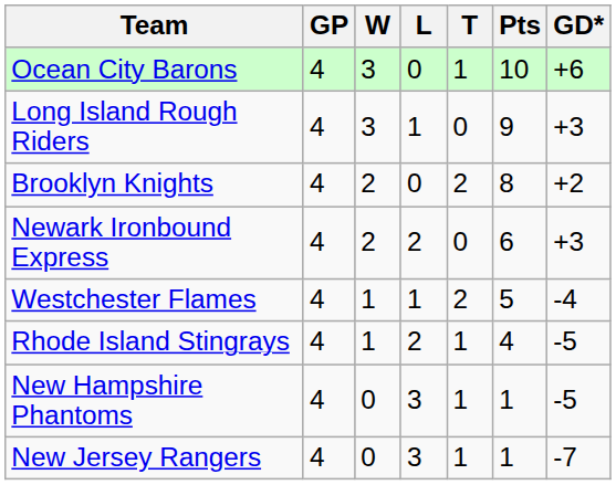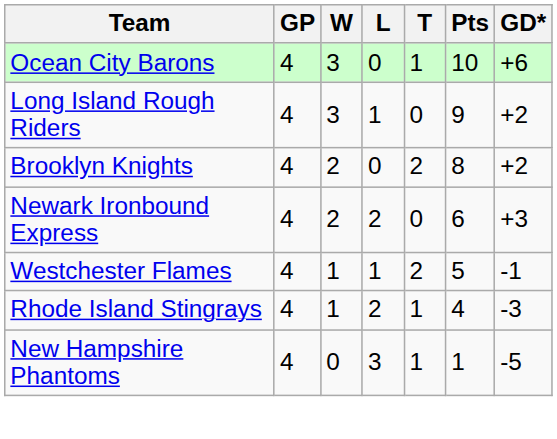 <table class="wikitable">
 <tr>
 <th width="170">Team</th>
 <th width="20">GP</th>
 <th width="20">W</th>
 <th width="20">L</th>
 <th width="20">T</th>
 <th width="20">Pts</th>
 <th width="25">GD*</th>
 </tr>
 <tr bgcolor=#ccffcc>
 <td><a href='#'>Ocean City Barons</a></td>
 <td>4</td>
 <td>3</td>
 <td>0</td>
 <td>1</td>
 <td>10</td>
 <td>+6</td>
 </tr>
 <tr>
 <td><a href='#'>Long Island Rough Riders</a></td>
 <td>4</td>
 <td>3</td>
 <td>1</td>
 <td>0</td>
 <td>9</td>
-<td>+3</td>
+<td>+2</td>
 </tr>
 <tr>
 <td><a href='#'>Brooklyn Knights</a></td>
 <td>4</td>
 <td>2</td>
 <td>0</td>
 <td>2</td>
 <td>8</td>
 <td>+2</td>
 </tr>
 <tr>
 <td><a href='#'>Newark Ironbound Express</a></td>
 <td>4</td>
 <td>2</td>
 <td>2</td>
 <td>0</td>
 <td>6</td>
 <td>+3</td>
 </tr>
 <tr>
 <td><a href='#'>Westchester Flames</a></td>
 <td>4</td>
 <td>1</td>
 <td>1</td>
 <td>2</td>
 <td>5</td>
-<td>-4</td>
+<td>-1</td>
 </tr>
 <tr>
 <td><a href='#'>Rhode Island Stingrays</a></td>
 <td>4</td>
 <td>1</td>
 <td>2</td>
 <td>1</td>
 <td>4</td>
-<td>-5</td>
+<td>-3</td>
 </tr>
 <tr>
 <td><a href='#'>New Hampshire Phantoms</a></td>
 <td>4</td>
 <td>0</td>
 <td>3</td>
 <td>1</td>
 <td>1</td>
 <td>-5</td>
 </tr>
-<tr>
-<td><a href='#'>New Jersey Rangers</a></td>
-<td>4</td>
-<td>0</td>
-<td>3</td>
-<td>1</td>
-<td>1</td>
-<td>-7</td>
-</tr>
 </table>
